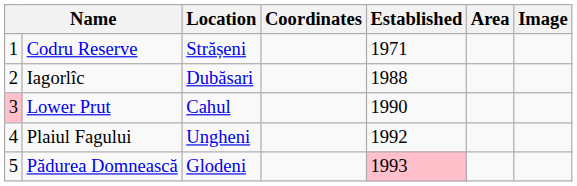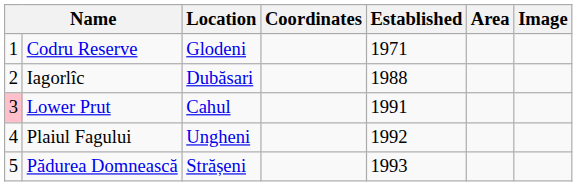 <table class="wikitable sortable">
 <tr>
 <th colspan="2">Name</th>
 <th>Location</th>
 <th>Coordinates</th>
 <th>Established</th>
 <th>Area</th>
 <th>Image</th>
 </tr>
 <tr>
 <td>1</td>
 <td><a href='#'>Codru Reserve</a></td>
-<td><a href='#'>Strășeni</a></td>
+<td><a href='#'>Glodeni</a></td>
 <td></td>
 <td>1971</td>
 <td></td>
 <td></td>
 </tr>
 <tr>
 <td>2</td>
 <td>Iagorlîc</td>
 <td><a href='#'>Dubăsari</a></td>
 <td></td>
 <td>1988</td>
 <td></td>
 <td></td>
 </tr>
 <tr>
 <td style="background: pink;">3</td>
 <td><a href='#'>Lower Prut</a></td>
 <td><a href='#'>Cahul</a></td>
 <td></td>
-<td>1990</td>
+<td>1991</td>
 <td></td>
 <td></td>
 </tr>
 <tr>
 <td>4</td>
 <td>Plaiul Fagului</td>
 <td><a href='#'>Ungheni</a></td>
 <td></td>
 <td>1992</td>
 <td></td>
 <td></td>
 </tr>
 <tr>
 <td>5</td>
 <td><a href='#'>Pădurea Domnească</a></td>
-<td><a href='#'>Glodeni</a></td>
+<td><a href='#'>Strășeni</a></td>
 <td></td>
-<td style="background: pink;">1993</td>
+<td>1993</td>
 <td></td>
 <td></td>
 </tr>
 </table>
